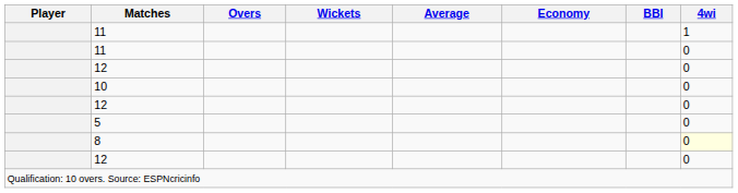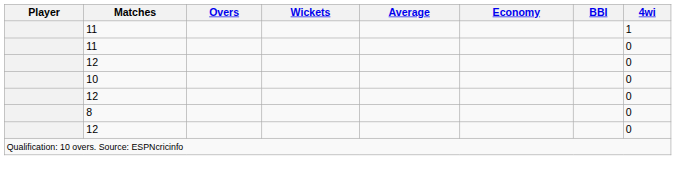 <table class="wikitable sortable plainrowheaders" style="width:80%;">
 <tr>
 <th scope="col">Player</th>
 <th scope="col">Matches</th>
 <th scope="col"><a href='#'>Overs</a></th>
 <th scope="col"><a href='#'>Wickets</a></th>
 <th scope="col"><a href='#'>Average</a></th>
 <th scope="col"><a href='#'>Economy</a></th>
 <th scope="col"><a href='#'>BBI</a></th>
 <th scope="col"><a href='#'>4wi</a></th>
 </tr>
 <tr>
 <th scope="row"></th>
 <td>11</td>
 <td></td>
 <td></td>
 <td></td>
 <td></td>
 <td></td>
 <td>1</td>
 </tr>
 <tr>
 <th scope="row"></th>
 <td>11</td>
 <td></td>
 <td></td>
 <td></td>
 <td></td>
 <td></td>
 <td>0</td>
 </tr>
 <tr>
 <th scope="row"></th>
 <td>12</td>
 <td></td>
 <td></td>
 <td></td>
 <td></td>
 <td></td>
 <td>0</td>
 </tr>
 <tr>
 <th scope="row"></th>
 <td>10</td>
 <td></td>
 <td></td>
 <td></td>
 <td></td>
 <td></td>
 <td>0</td>
 </tr>
 <tr>
 <th scope="row"></th>
 <td>12</td>
 <td></td>
 <td></td>
 <td></td>
 <td></td>
 <td></td>
 <td>0</td>
 </tr>
 <tr>
 <th scope="row"></th>
-<td>5</td>
+<td>8</td>
 <td></td>
 <td></td>
 <td></td>
 <td></td>
 <td></td>
 <td>0</td>
-</tr>
-<tr>
-<th scope="row"></th>
-<td>8</td>
-<td></td>
-<td></td>
-<td></td>
-<td></td>
-<td></td>
-<td style="background: lightyellow;">0</td>
 </tr>
 <tr>
 <th scope="row"></th>
 <td>12</td>
 <td></td>
 <td></td>
 <td></td>
 <td></td>
 <td></td>
 <td>0</td>
 </tr>
 <tr class="sortbottom">
 <td colspan="8"><small>Qualification: 10 overs. Source: ESPNcricinfo</small></td>
 </tr>
 </table>
